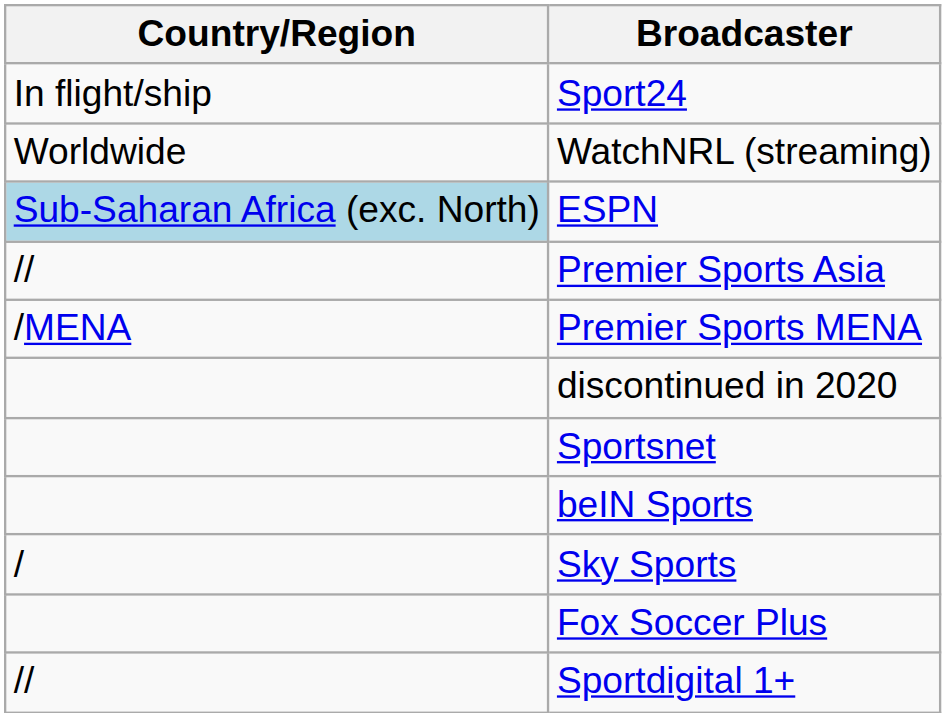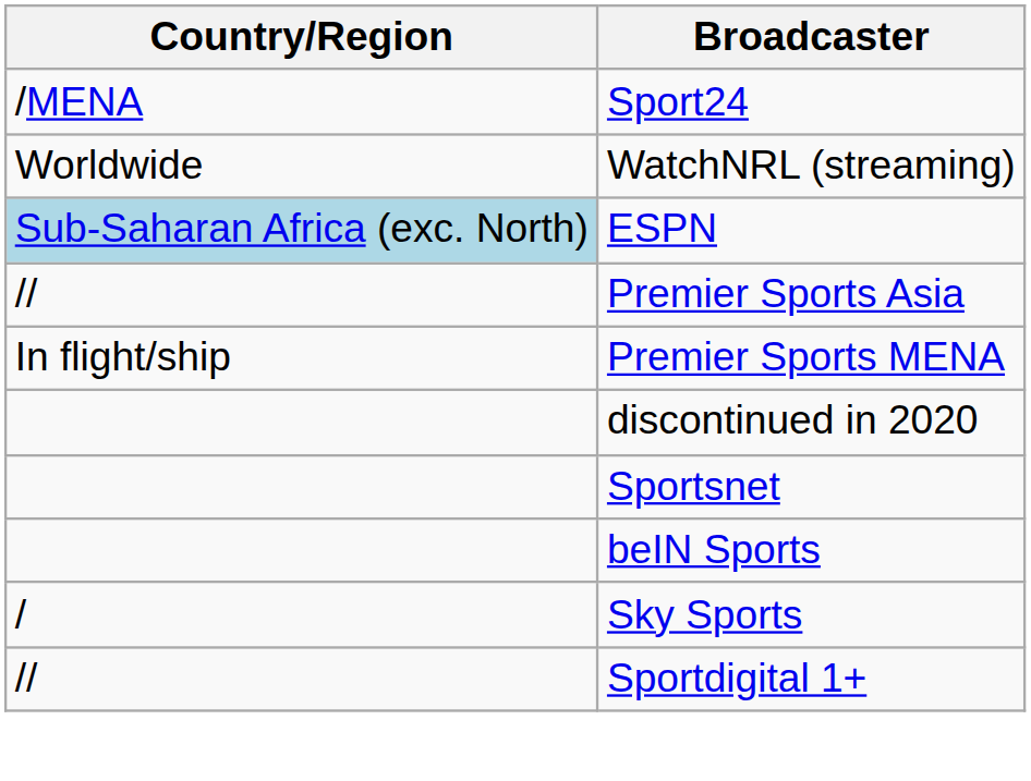 <table class="wikitable">
 <tr>
 <th>Country/Region</th>
 <th>Broadcaster</th>
 </tr>
 <tr>
-<td>In flight/ship</td>
+<td>/<a href='#'>MENA</a></td>
 <td><a href='#'>Sport24</a></td>
 </tr>
 <tr>
 <td>Worldwide</td>
 <td>WatchNRL (streaming)</td>
 </tr>
 <tr>
 <td style="background: lightblue;"><a href='#'>Sub-Saharan Africa</a> (exc. North)</td>
 <td><a href='#'>ESPN</a></td>
 </tr>
 <tr>
 <td>//</td>
 <td><a href='#'>Premier Sports Asia</a></td>
 </tr>
 <tr>
-<td>/<a href='#'>MENA</a></td>
+<td>In flight/ship</td>
 <td><a href='#'>Premier Sports MENA</a></td>
 </tr>
 <tr>
 <td></td>
 <td>discontinued in 2020</td>
 </tr>
 <tr>
 <td></td>
 <td><a href='#'>Sportsnet</a></td>
 </tr>
 <tr>
 <td></td>
 <td><a href='#'>beIN Sports</a></td>
 </tr>
 <tr>
 <td>/</td>
 <td><a href='#'>Sky Sports</a></td>
 </tr>
 <tr>
-<td></td>
-<td><a href='#'>Fox Soccer Plus</a></td>
-</tr>
-<tr>
 <td>//</td>
 <td><a href='#'>Sportdigital 1+</a></td>
 </tr>
 </table>
